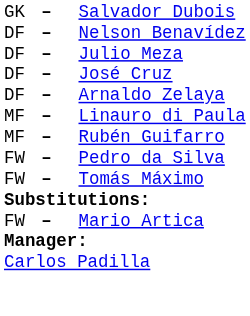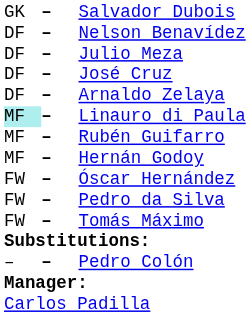 <table style = "font-size: 90%" cellspacing = "0" cellpadding = "0">
 <tr>
 <td colspan = 4></td>
 </tr>
 <tr>
 <th width = "25"></th>
 <th width = "25"></th>
 </tr>
 <tr>
 <td>GK</td>
 <td><strong>–</strong></td>
 <td> <a href='#'>Salvador Dubois</a></td>
 </tr>
 <tr>
 <td>DF</td>
 <td><strong>–</strong></td>
 <td> <a href='#'>Nelson Benavídez</a></td>
 </tr>
 <tr>
 <td>DF</td>
 <td><strong>–</strong></td>
 <td> <a href='#'>Julio Meza</a></td>
 </tr>
 <tr>
 <td>DF</td>
 <td><strong>–</strong></td>
 <td> <a href='#'>José Cruz</a></td>
 </tr>
 <tr>
 <td>DF</td>
 <td><strong>–</strong></td>
 <td> <a href='#'>Arnaldo Zelaya</a></td>
 </tr>
 <tr>
-<td>MF</td>
+<td style="background: paleturquoise;">MF</td>
 <td><strong>–</strong></td>
 <td> <a href='#'>Linauro di Paula</a></td>
 </tr>
 <tr>
 <td>MF</td>
 <td><strong>–</strong></td>
 <td> <a href='#'>Rubén Guifarro</a></td>
+</tr>
+<tr>
+<td>MF</td>
+<td><strong>–</strong></td>
+<td> <a href='#'>Hernán Godoy</a></td>
+<td></td>
+<td></td>
+</tr>
+<tr>
+<td>FW</td>
+<td><strong>–</strong></td>
+<td> <a href='#'>Óscar Hernández</a></td>
+<td></td>
+<td></td>
 </tr>
 <tr>
 <td>FW</td>
 <td><strong>–</strong></td>
 <td> <a href='#'>Pedro da Silva</a></td>
 </tr>
 <tr>
 <td>FW</td>
 <td><strong>–</strong></td>
 <td> <a href='#'>Tomás Máximo</a></td>
 </tr>
 <tr>
 <td colspan = 3><strong>Substitutions:</strong></td>
 </tr>
 <tr>
-<td>FW</td>
+<td>–</td>
 <td><strong>–</strong></td>
-<td> <a href='#'>Mario Artica</a></td>
+<td> <a href='#'>Pedro Colón</a></td>
 <td></td>
 <td></td>
 </tr>
 <tr>
 <td colspan = 3><strong>Manager:</strong></td>
 </tr>
 <tr>
 <td colspan = 3> <a href='#'>Carlos Padilla</a></td>
 </tr>
 </table>
